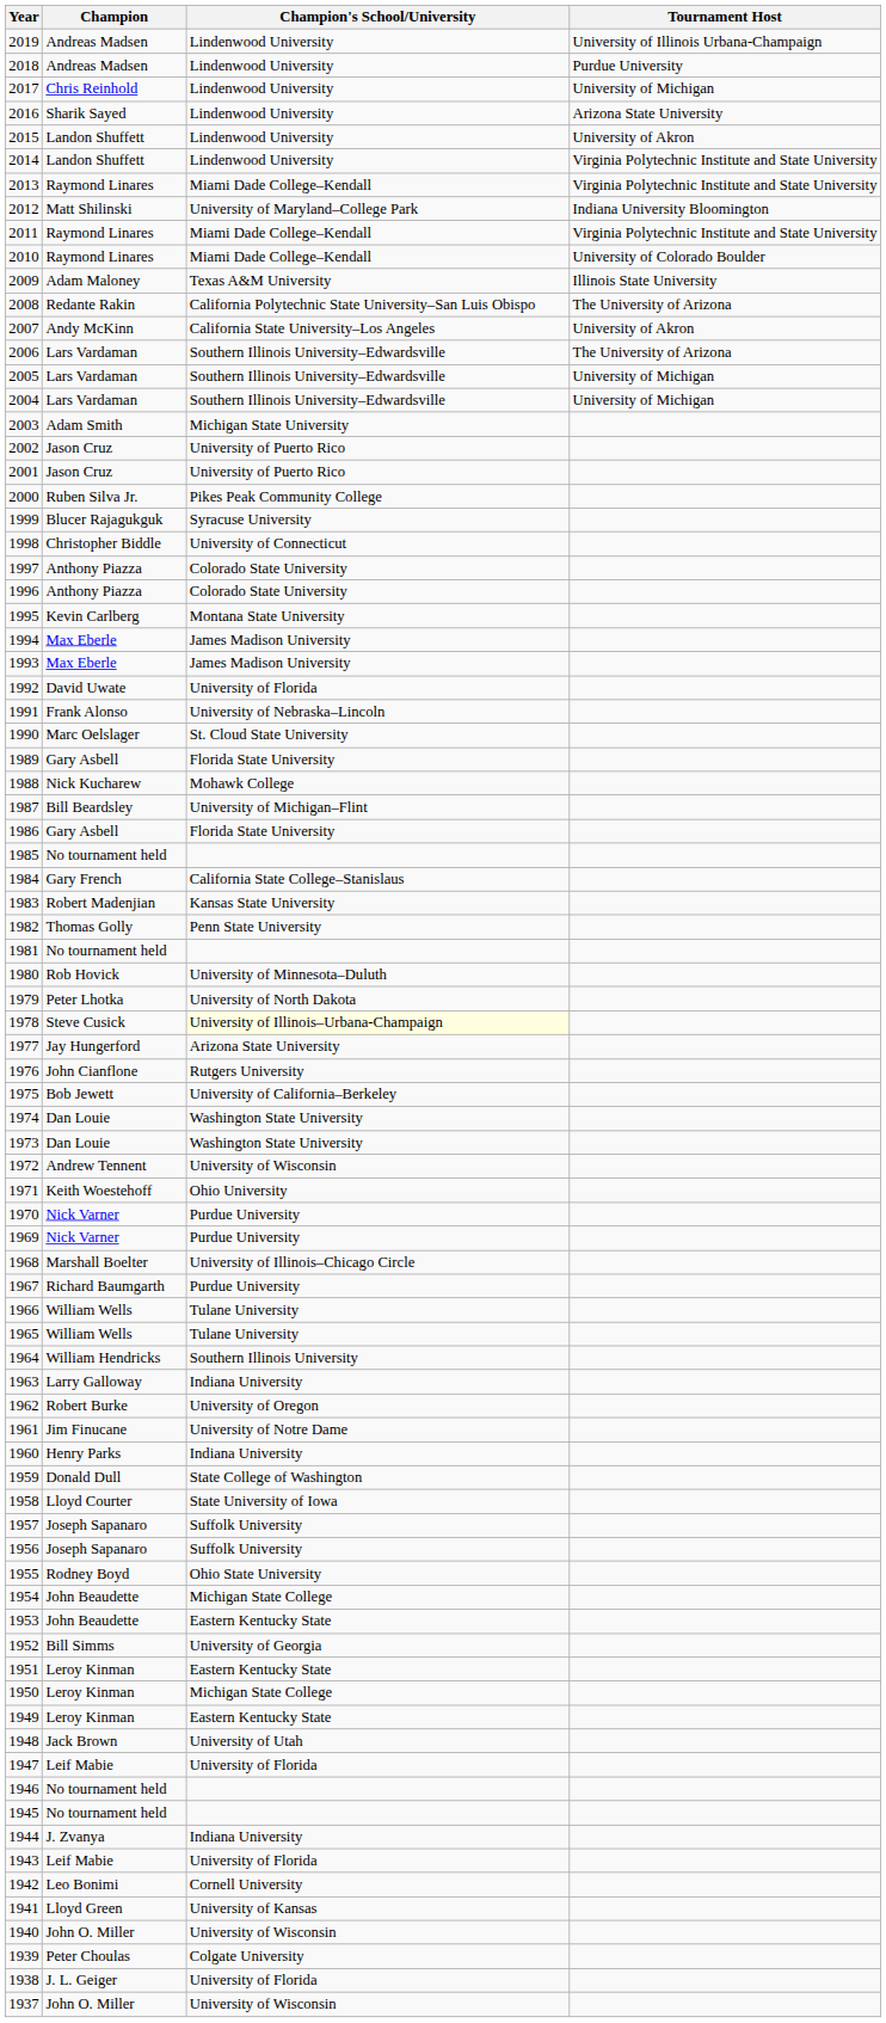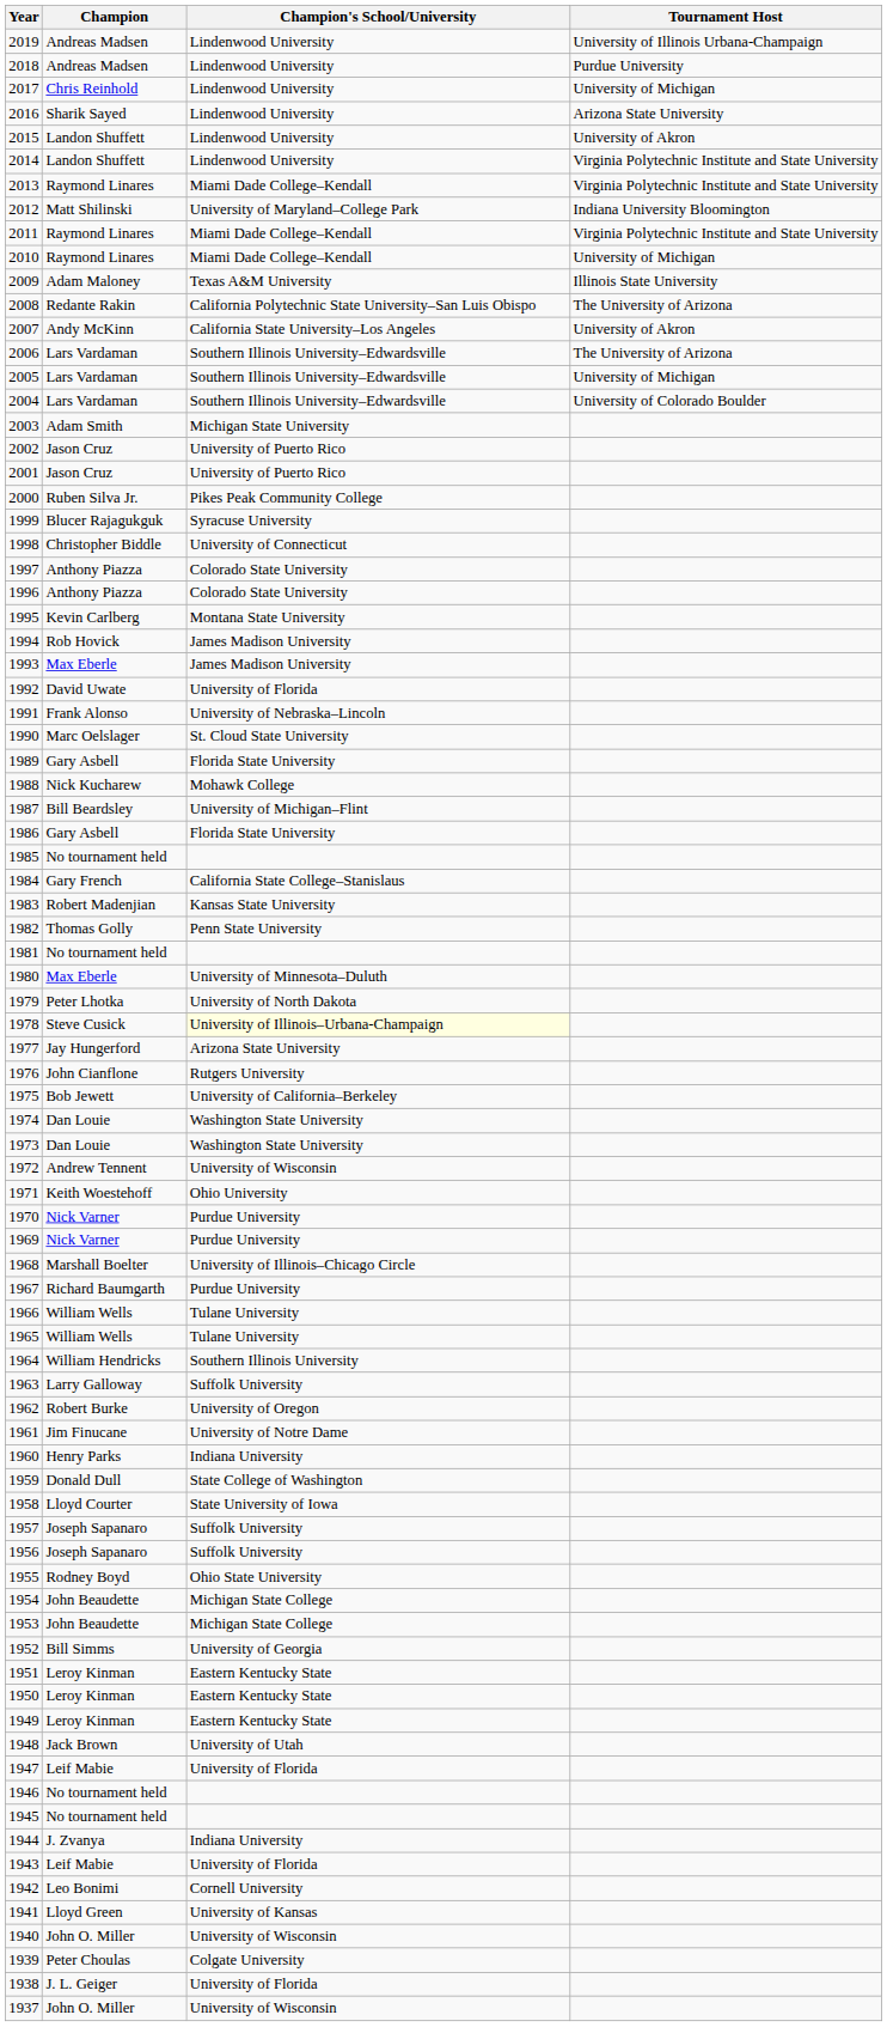 <table class="wikitable">
 <tr>
 <th>Year</th>
 <th>Champion</th>
 <th>Champion's School/University</th>
 <th>Tournament Host</th>
 </tr>
 <tr>
 <td>2019</td>
 <td>Andreas Madsen</td>
 <td>Lindenwood University</td>
 <td>University of Illinois Urbana-Champaign</td>
 </tr>
 <tr>
 <td>2018</td>
 <td>Andreas Madsen</td>
 <td>Lindenwood University</td>
 <td>Purdue University</td>
 </tr>
 <tr>
 <td>2017</td>
 <td><a href='#'>Chris Reinhold</a></td>
 <td>Lindenwood University</td>
 <td>University of Michigan</td>
 </tr>
 <tr>
 <td>2016</td>
 <td>Sharik Sayed</td>
 <td>Lindenwood University</td>
 <td>Arizona State University</td>
 </tr>
 <tr>
 <td>2015</td>
 <td>Landon Shuffett</td>
 <td>Lindenwood University</td>
 <td>University of Akron</td>
 </tr>
 <tr>
 <td colspan="1">2014</td>
 <td colspan="1">Landon Shuffett</td>
 <td colspan="1">Lindenwood University</td>
 <td>Virginia Polytechnic Institute and State University</td>
 </tr>
 <tr>
 <td colspan="1">2013</td>
 <td colspan="1">Raymond Linares</td>
 <td colspan="1">Miami Dade College–Kendall</td>
 <td>Virginia Polytechnic Institute and State University</td>
 </tr>
 <tr>
 <td>2012</td>
 <td>Matt Shilinski</td>
 <td>University of Maryland–College Park</td>
 <td>Indiana University Bloomington</td>
 </tr>
 <tr>
 <td colspan="1">2011</td>
 <td colspan="1">Raymond Linares</td>
 <td colspan="1">Miami Dade College–Kendall</td>
 <td>Virginia Polytechnic Institute and State University</td>
 </tr>
 <tr>
 <td colspan="1">2010</td>
 <td colspan="1">Raymond Linares</td>
 <td colspan="1">Miami Dade College–Kendall</td>
-<td>University of Colorado Boulder </td>
+<td>University of Michigan</td>
 </tr>
 <tr>
 <td>2009</td>
 <td>Adam Maloney</td>
 <td>Texas A&M University</td>
 <td>Illinois State University</td>
 </tr>
 <tr>
 <td>2008</td>
 <td>Redante Rakin</td>
 <td>California Polytechnic State University–San Luis Obispo        </td>
 <td>The University of Arizona </td>
 </tr>
 <tr>
 <td>2007</td>
 <td>Andy McKinn</td>
 <td>California State University–Los Angeles</td>
 <td>University of Akron</td>
 </tr>
 <tr>
 <td>2006</td>
 <td>Lars Vardaman            </td>
 <td>Southern Illinois University–Edwardsville</td>
 <td>The University of Arizona </td>
 </tr>
 <tr>
 <td>2005</td>
 <td>Lars Vardaman</td>
 <td>Southern Illinois University–Edwardsville</td>
 <td>University of Michigan </td>
 </tr>
 <tr>
 <td>2004</td>
 <td>Lars Vardaman</td>
 <td>Southern Illinois University–Edwardsville</td>
-<td>University of Michigan</td>
+<td>University of Colorado Boulder </td>
 </tr>
 <tr>
 <td>2003</td>
 <td>Adam Smith</td>
 <td>Michigan State University</td>
 <td></td>
 </tr>
 <tr>
 <td>2002</td>
 <td>Jason Cruz</td>
 <td>University of Puerto Rico</td>
 <td></td>
 </tr>
 <tr>
 <td>2001</td>
 <td>Jason Cruz</td>
 <td>University of Puerto Rico</td>
 <td></td>
 </tr>
 <tr>
 <td>2000</td>
 <td>Ruben Silva Jr.</td>
 <td>Pikes Peak Community College</td>
 <td></td>
 </tr>
 <tr>
 <td>1999</td>
 <td>Blucer Rajagukguk</td>
 <td>Syracuse University</td>
 <td></td>
 </tr>
 <tr>
 <td>1998</td>
 <td>Christopher Biddle</td>
 <td>University of Connecticut</td>
 <td></td>
 </tr>
 <tr>
 <td>1997</td>
 <td>Anthony Piazza</td>
 <td>Colorado State University</td>
 <td></td>
 </tr>
 <tr>
 <td>1996</td>
 <td>Anthony Piazza</td>
 <td>Colorado State University</td>
 <td></td>
 </tr>
 <tr>
 <td>1995</td>
 <td>Kevin Carlberg</td>
 <td>Montana State University</td>
 <td></td>
 </tr>
 <tr>
 <td>1994</td>
-<td><a href='#'>Max Eberle</a></td>
+<td>Rob Hovick</td>
 <td>James Madison University</td>
 <td></td>
 </tr>
 <tr>
 <td>1993</td>
 <td><a href='#'>Max Eberle</a></td>
 <td>James Madison University</td>
 <td></td>
 </tr>
 <tr>
 <td>1992</td>
 <td>David Uwate</td>
 <td>University of Florida</td>
 <td></td>
 </tr>
 <tr>
 <td>1991</td>
 <td>Frank Alonso</td>
 <td>University of Nebraska–Lincoln</td>
 <td></td>
 </tr>
 <tr>
 <td>1990</td>
 <td>Marc Oelslager</td>
 <td>St. Cloud State University</td>
 <td></td>
 </tr>
 <tr>
 <td>1989</td>
 <td>Gary Asbell</td>
 <td>Florida State University</td>
 <td></td>
 </tr>
 <tr>
 <td>1988</td>
 <td>Nick Kucharew</td>
 <td>Mohawk College</td>
 <td></td>
 </tr>
 <tr>
 <td>1987</td>
 <td>Bill Beardsley</td>
 <td>University of Michigan–Flint</td>
 <td></td>
 </tr>
 <tr>
 <td>1986</td>
 <td>Gary Asbell</td>
 <td>Florida State University</td>
 <td></td>
 </tr>
 <tr>
 <td>1985</td>
 <td>No tournament held</td>
 <td></td>
 <td></td>
 </tr>
 <tr>
 <td>1984</td>
 <td>Gary French</td>
 <td>California State College–Stanislaus</td>
 <td></td>
 </tr>
 <tr>
 <td>1983</td>
 <td>Robert Madenjian</td>
 <td>Kansas State University</td>
 <td></td>
 </tr>
 <tr>
 <td>1982</td>
 <td>Thomas Golly</td>
 <td>Penn State University</td>
 <td></td>
 </tr>
 <tr>
 <td>1981</td>
 <td>No tournament held</td>
 <td></td>
 <td></td>
 </tr>
 <tr>
 <td>1980</td>
-<td>Rob Hovick</td>
+<td><a href='#'>Max Eberle</a></td>
 <td>University of Minnesota–Duluth</td>
 <td></td>
 </tr>
 <tr>
 <td>1979</td>
 <td>Peter Lhotka</td>
 <td>University of North Dakota</td>
 <td></td>
 </tr>
 <tr>
 <td>1978</td>
 <td>Steve Cusick</td>
 <td style="background: lightyellow;">University of Illinois–Urbana-Champaign</td>
 <td></td>
 </tr>
 <tr>
 <td>1977</td>
 <td>Jay Hungerford</td>
 <td>Arizona State University</td>
 <td></td>
 </tr>
 <tr>
 <td>1976</td>
 <td>John Cianflone</td>
 <td>Rutgers University</td>
 <td></td>
 </tr>
 <tr>
 <td>1975</td>
 <td>Bob Jewett</td>
 <td>University of California–Berkeley</td>
 <td></td>
 </tr>
 <tr>
 <td>1974</td>
 <td>Dan Louie</td>
 <td>Washington State University</td>
 <td></td>
 </tr>
 <tr>
 <td>1973</td>
 <td>Dan Louie</td>
 <td>Washington State University</td>
 <td></td>
 </tr>
 <tr>
 <td>1972</td>
 <td>Andrew Tennent</td>
 <td>University of Wisconsin</td>
 <td></td>
 </tr>
 <tr>
 <td>1971</td>
 <td>Keith Woestehoff</td>
 <td>Ohio University</td>
 <td></td>
 </tr>
 <tr>
 <td>1970</td>
 <td><a href='#'>Nick Varner</a></td>
 <td>Purdue University</td>
 <td></td>
 </tr>
 <tr>
 <td>1969</td>
 <td><a href='#'>Nick Varner</a></td>
 <td>Purdue University</td>
 <td></td>
 </tr>
 <tr>
 <td>1968</td>
 <td>Marshall Boelter</td>
 <td>University of Illinois–Chicago Circle</td>
 <td></td>
 </tr>
 <tr>
 <td>1967</td>
 <td>Richard Baumgarth</td>
 <td>Purdue University</td>
 <td></td>
 </tr>
 <tr>
 <td>1966</td>
 <td>William Wells</td>
 <td>Tulane University</td>
 <td></td>
 </tr>
 <tr>
 <td>1965</td>
 <td>William Wells</td>
 <td>Tulane University</td>
 <td></td>
 </tr>
 <tr>
 <td>1964</td>
 <td>William Hendricks</td>
 <td>Southern Illinois University</td>
 <td></td>
 </tr>
 <tr>
 <td>1963</td>
 <td>Larry Galloway</td>
-<td>Indiana University</td>
+<td>Suffolk University</td>
 <td></td>
 </tr>
 <tr>
 <td>1962</td>
 <td>Robert Burke</td>
 <td>University of Oregon</td>
 <td></td>
 </tr>
 <tr>
 <td>1961</td>
 <td>Jim Finucane</td>
 <td>University of Notre Dame</td>
 <td></td>
 </tr>
 <tr>
 <td>1960</td>
 <td>Henry Parks</td>
 <td>Indiana University</td>
 <td></td>
 </tr>
 <tr>
 <td>1959</td>
 <td>Donald Dull</td>
 <td>State College of Washington</td>
 <td></td>
 </tr>
 <tr>
 <td>1958</td>
 <td>Lloyd Courter</td>
 <td>State University of Iowa</td>
 <td></td>
 </tr>
 <tr>
 <td>1957</td>
 <td>Joseph Sapanaro</td>
 <td>Suffolk University</td>
 <td></td>
 </tr>
 <tr>
 <td>1956</td>
 <td>Joseph Sapanaro</td>
 <td>Suffolk University</td>
 <td></td>
 </tr>
 <tr>
 <td>1955</td>
 <td>Rodney Boyd</td>
 <td>Ohio State University</td>
 <td></td>
 </tr>
 <tr>
 <td>1954</td>
 <td>John Beaudette</td>
 <td>Michigan State College</td>
 <td></td>
 </tr>
 <tr>
 <td>1953</td>
 <td>John Beaudette</td>
-<td>Eastern Kentucky State</td>
+<td>Michigan State College</td>
 <td></td>
 </tr>
 <tr>
 <td>1952</td>
 <td>Bill Simms</td>
 <td>University of Georgia</td>
 <td></td>
 </tr>
 <tr>
 <td>1951</td>
 <td>Leroy Kinman</td>
 <td>Eastern Kentucky State</td>
 <td></td>
 </tr>
 <tr>
 <td>1950</td>
 <td>Leroy Kinman</td>
-<td>Michigan State College</td>
+<td>Eastern Kentucky State</td>
 <td></td>
 </tr>
 <tr>
 <td>1949</td>
 <td>Leroy Kinman</td>
 <td>Eastern Kentucky State</td>
 <td></td>
 </tr>
 <tr>
 <td>1948</td>
 <td>Jack Brown    </td>
 <td>University of Utah</td>
 <td></td>
 </tr>
 <tr>
 <td>1947</td>
 <td>Leif Mabie</td>
 <td>University of Florida</td>
 <td></td>
 </tr>
 <tr>
 <td>1946</td>
 <td>No tournament held</td>
 <td></td>
 <td></td>
 </tr>
 <tr>
 <td>1945</td>
 <td>No tournament held</td>
 <td></td>
 <td></td>
 </tr>
 <tr>
 <td>1944</td>
 <td>J. Zvanya</td>
 <td>Indiana University</td>
 <td></td>
 </tr>
 <tr>
 <td>1943</td>
 <td>Leif Mabie</td>
 <td>University of Florida</td>
 <td></td>
 </tr>
 <tr>
 <td>1942</td>
 <td>Leo Bonimi</td>
 <td>Cornell University</td>
 <td></td>
 </tr>
 <tr>
 <td>1941</td>
 <td>Lloyd Green</td>
 <td>University of Kansas</td>
 <td></td>
 </tr>
 <tr>
 <td>1940</td>
 <td>John O. Miller</td>
 <td>University of Wisconsin</td>
 <td></td>
 </tr>
 <tr>
 <td>1939</td>
 <td>Peter Choulas</td>
 <td>Colgate University</td>
 <td></td>
 </tr>
 <tr>
 <td>1938</td>
 <td>J. L. Geiger</td>
 <td>University of Florida</td>
 <td></td>
 </tr>
 <tr>
 <td>1937</td>
 <td>John O. Miller</td>
 <td>University of Wisconsin</td>
 <td></td>
 </tr>
 </table>
